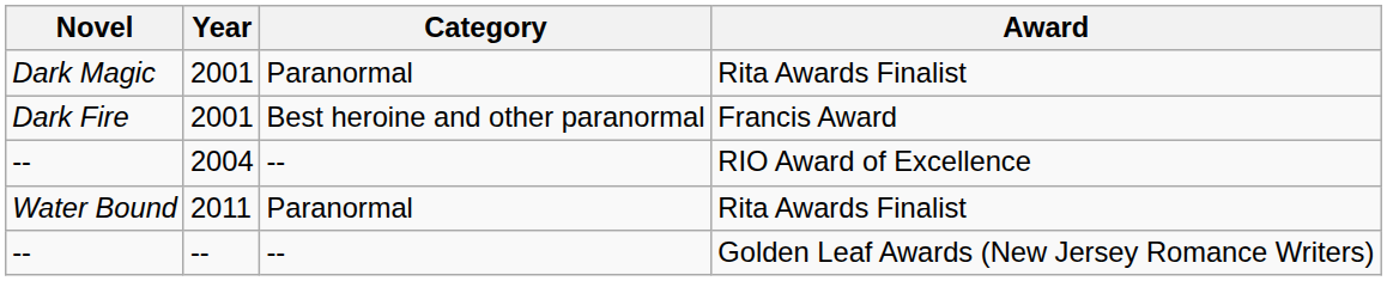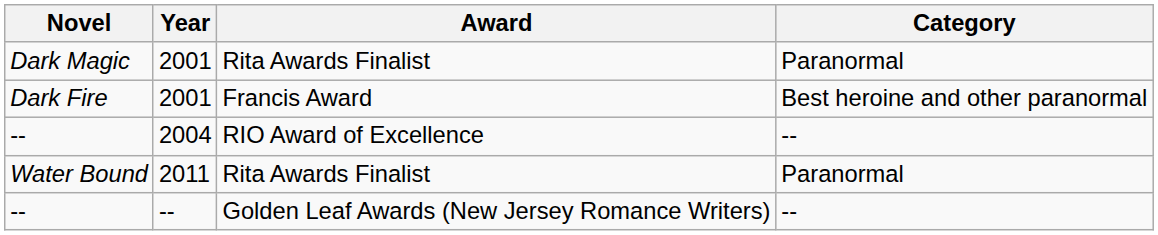 <table class="wikitable sortable mw-collapsible">
 <tr>
 <th>Novel</th>
 <th>Year</th>
+<th>Award</th>
 <th>Category</th>
-<th>Award</th>
 </tr>
 <tr>
 <td><em>Dark Magic</em></td>
 <td>2001</td>
+<td>Rita Awards Finalist</td>
 <td>Paranormal</td>
-<td>Rita Awards Finalist</td>
 </tr>
 <tr>
 <td><em>Dark Fire</em></td>
 <td>2001</td>
+<td>Francis Award</td>
 <td>Best heroine and other paranormal</td>
-<td>Francis Award</td>
 </tr>
 <tr>
 <td>--</td>
 <td>2004</td>
+<td>RIO Award of Excellence</td>
 <td>--</td>
-<td>RIO Award of Excellence</td>
 </tr>
 <tr>
 <td><em>Water Bound</em></td>
 <td>2011</td>
+<td>Rita Awards Finalist</td>
 <td>Paranormal</td>
-<td>Rita Awards Finalist</td>
 </tr>
 <tr>
 <td>--</td>
 <td>--</td>
+<td>Golden Leaf Awards (New Jersey Romance Writers)</td>
 <td>--</td>
-<td>Golden Leaf Awards (New Jersey Romance Writers)</td>
 </tr>
 </table>
